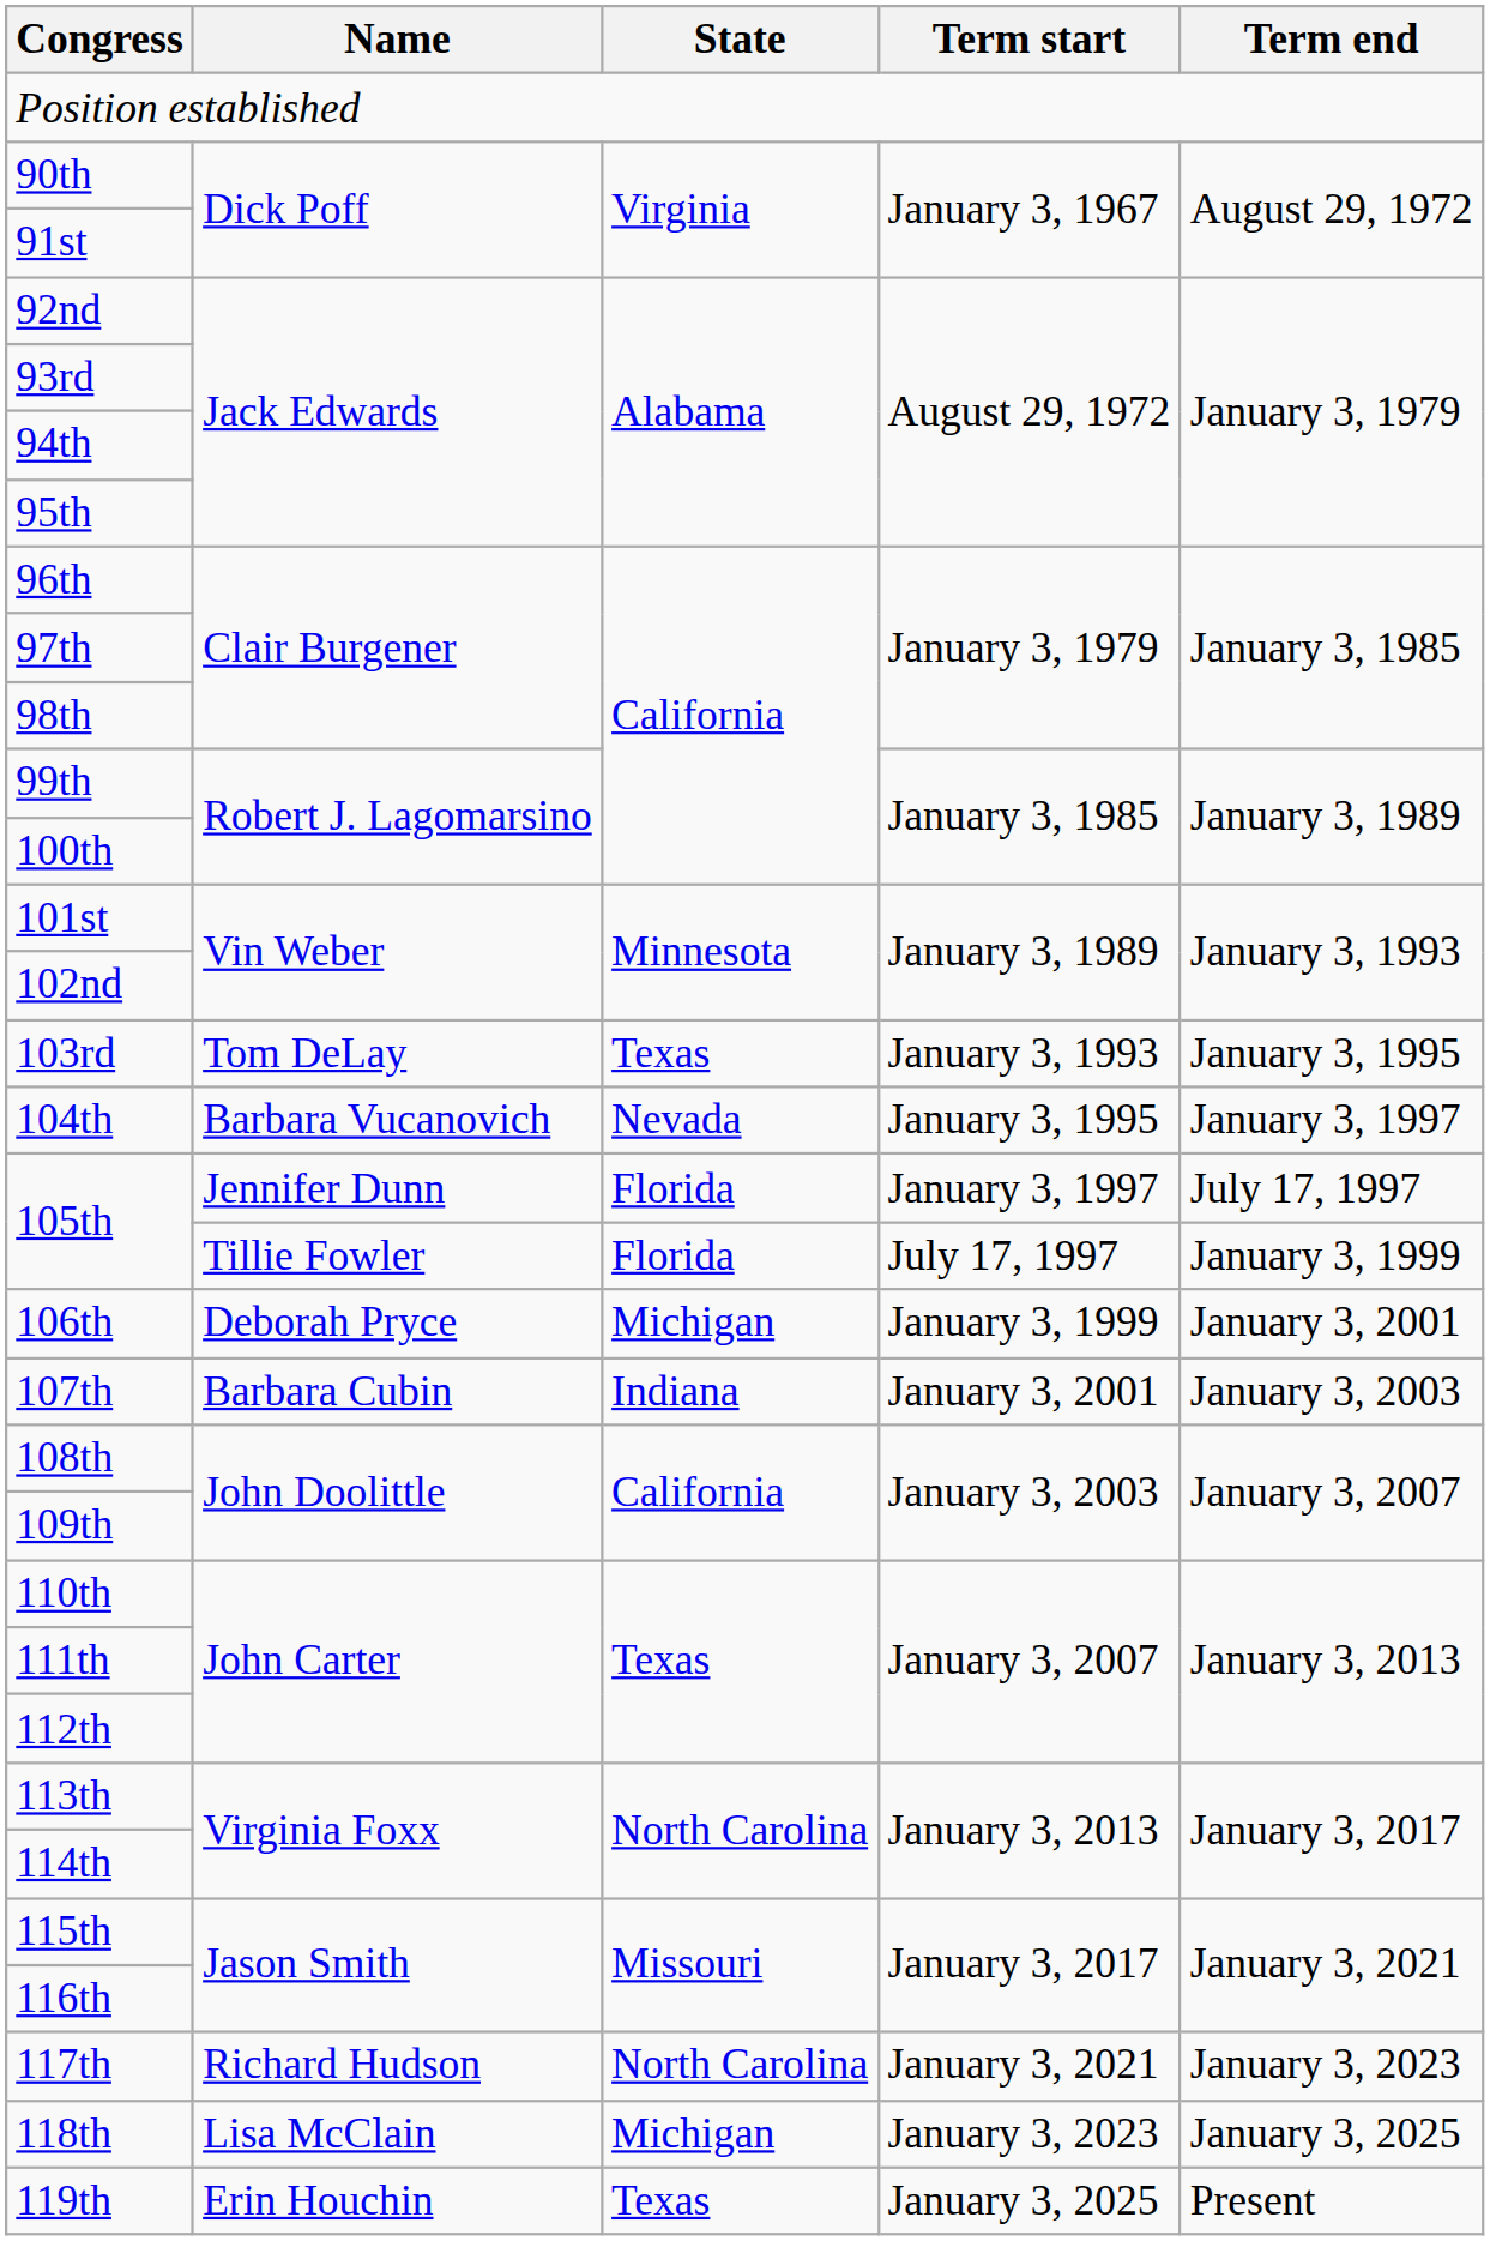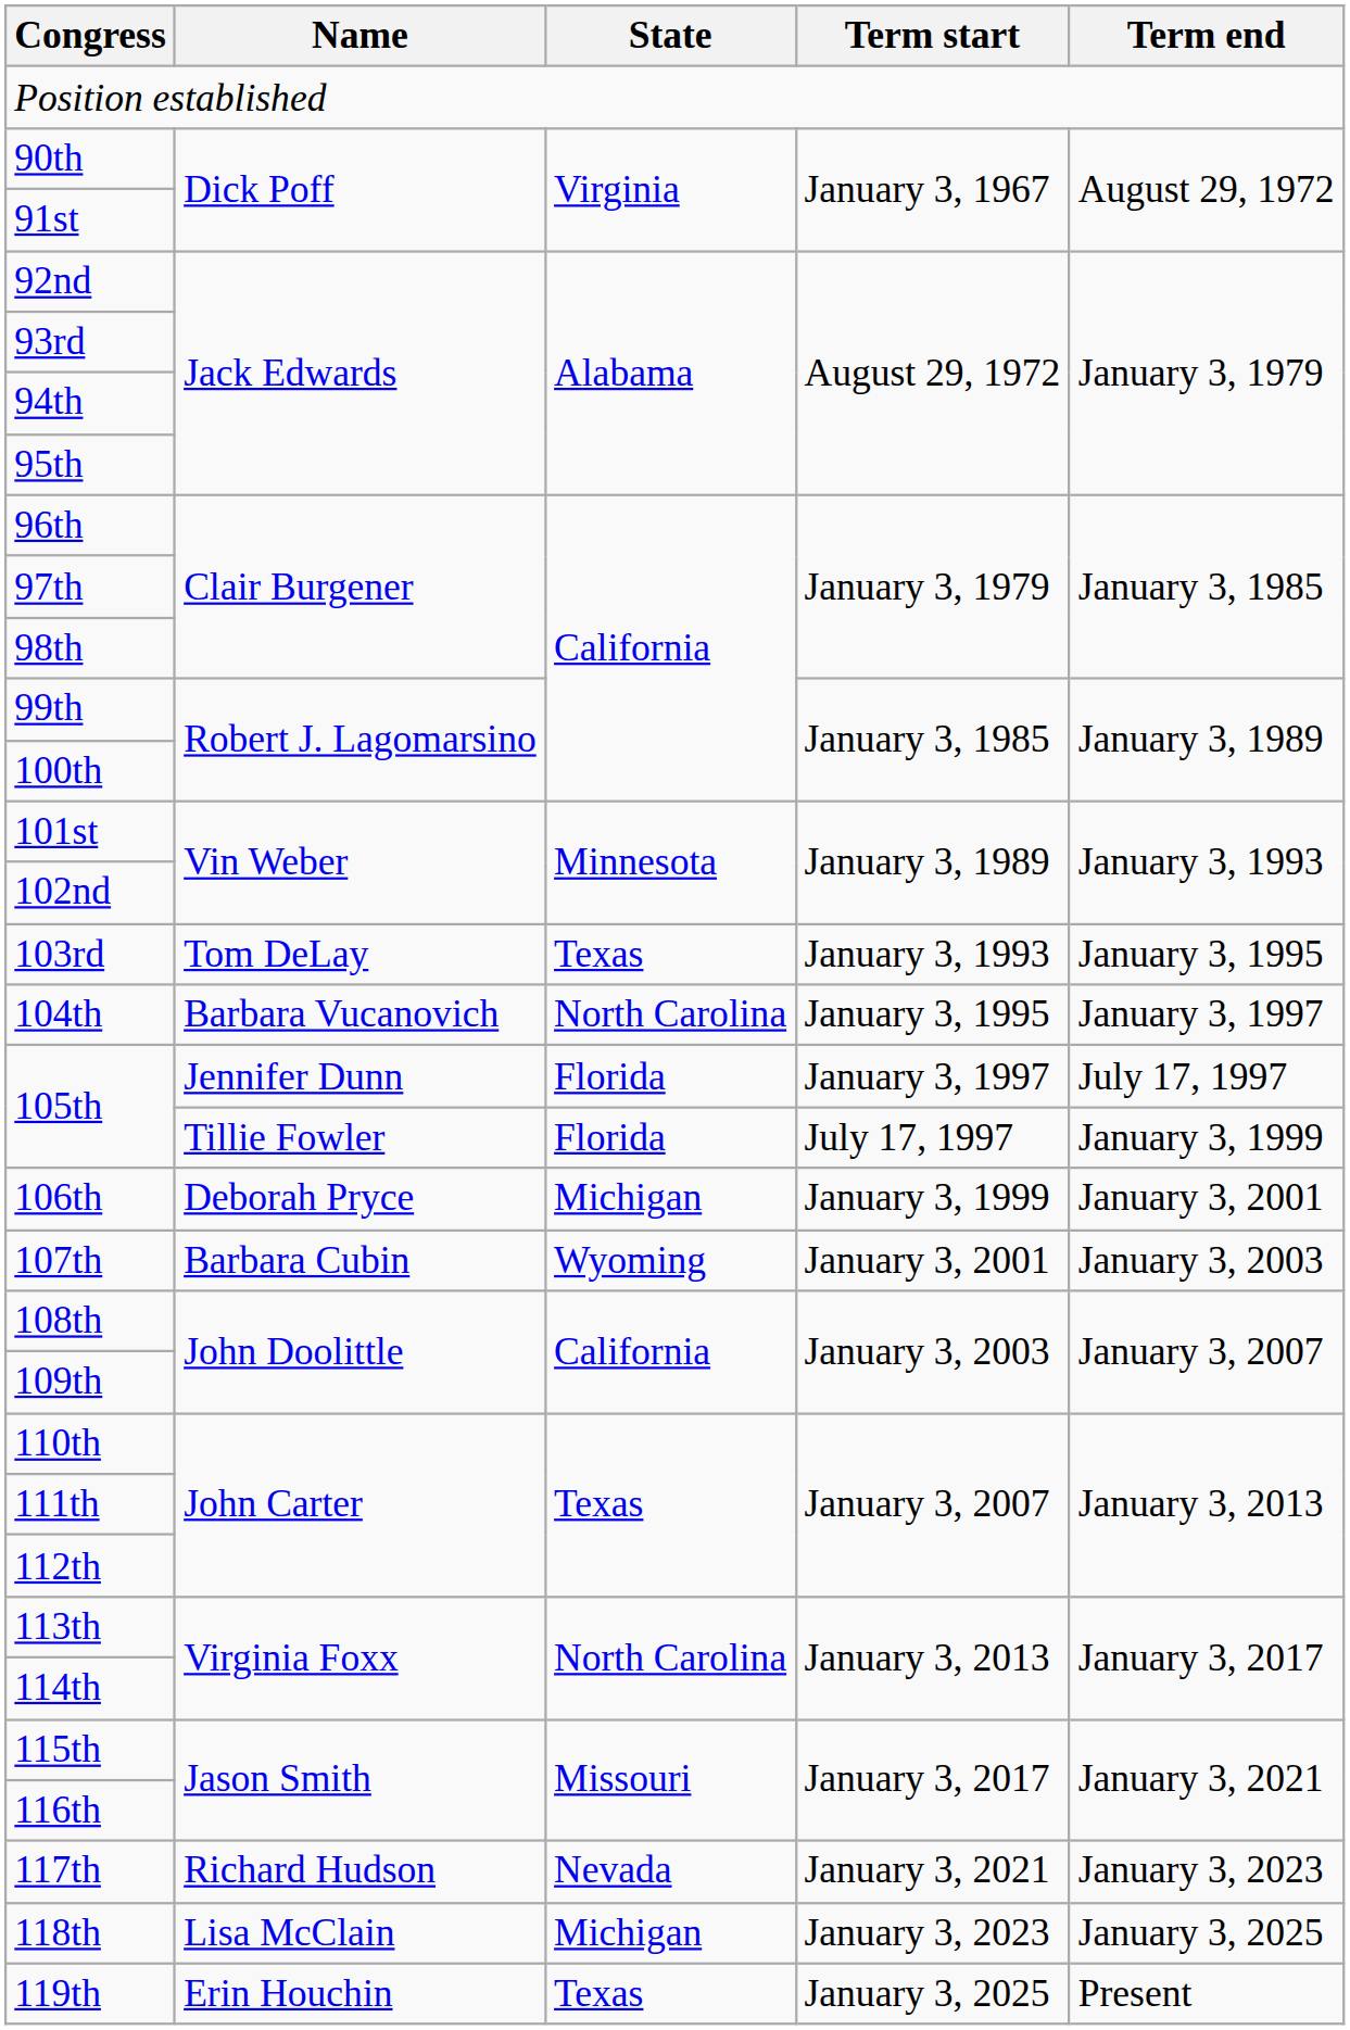 <table class="wikitable">
 <tr>
 <th>Congress</th>
 <th>Name</th>
 <th>State</th>
 <th>Term start</th>
 <th>Term end</th>
 </tr>
 <tr>
 <td colspan="5"><em>Position established</em></td>
 </tr>
 <tr>
 <td><a href='#'>90th</a></td>
 <td rowspan="3"><a href='#'>Dick Poff</a></td>
 <td rowspan="3"><a href='#'>Virginia</a></td>
 <td rowspan="3">January 3, 1967</td>
 <td rowspan="3">August 29, 1972</td>
 </tr>
 <tr>
 <td><a href='#'>91st</a></td>
 </tr>
 <tr>
 <td rowspan="2"><a href='#'>92nd</a></td>
 </tr>
 <tr>
 <td rowspan="4"><a href='#'>Jack Edwards</a></td>
 <td rowspan="4"><a href='#'>Alabama</a></td>
 <td rowspan="4">August 29, 1972</td>
 <td rowspan="4">January 3, 1979</td>
 </tr>
 <tr>
 <td><a href='#'>93rd</a></td>
 </tr>
 <tr>
 <td><a href='#'>94th</a></td>
 </tr>
 <tr>
 <td><a href='#'>95th</a></td>
 </tr>
 <tr>
 <td><a href='#'>96th</a></td>
 <td rowspan="3"><a href='#'>Clair Burgener</a></td>
 <td rowspan="5"><a href='#'>California</a></td>
 <td rowspan="3">January 3, 1979</td>
 <td rowspan="3">January 3, 1985</td>
 </tr>
 <tr>
 <td><a href='#'>97th</a></td>
 </tr>
 <tr>
 <td><a href='#'>98th</a></td>
 </tr>
 <tr>
 <td><a href='#'>99th</a></td>
 <td rowspan="2"><a href='#'>Robert J. Lagomarsino</a></td>
 <td rowspan="2">January 3, 1985</td>
 <td rowspan="2">January 3, 1989</td>
 </tr>
 <tr>
 <td><a href='#'>100th</a></td>
 </tr>
 <tr>
 <td><a href='#'>101st</a></td>
 <td rowspan="2"><a href='#'>Vin Weber</a></td>
 <td rowspan="2"><a href='#'>Minnesota</a></td>
 <td rowspan="2">January 3, 1989</td>
 <td rowspan="2">January 3, 1993</td>
 </tr>
 <tr>
 <td><a href='#'>102nd</a></td>
 </tr>
 <tr>
 <td><a href='#'>103rd</a></td>
 <td><a href='#'>Tom DeLay</a></td>
 <td><a href='#'>Texas</a></td>
 <td>January 3, 1993</td>
 <td>January 3, 1995</td>
 </tr>
 <tr>
 <td><a href='#'>104th</a></td>
 <td><a href='#'>Barbara Vucanovich</a></td>
-<td><a href='#'>Nevada</a></td>
+<td><a href='#'>North Carolina</a></td>
 <td>January 3, 1995</td>
 <td>January 3, 1997</td>
 </tr>
 <tr>
 <td rowspan="2"><a href='#'>105th</a></td>
 <td><a href='#'>Jennifer Dunn</a></td>
 <td><a href='#'>Florida</a></td>
 <td>January 3, 1997</td>
 <td>July 17, 1997</td>
 </tr>
 <tr>
 <td><a href='#'>Tillie Fowler</a></td>
 <td><a href='#'>Florida</a></td>
 <td>July 17, 1997</td>
 <td>January 3, 1999</td>
 </tr>
 <tr>
 <td><a href='#'>106th</a></td>
 <td><a href='#'>Deborah Pryce</a></td>
 <td><a href='#'>Michigan</a></td>
 <td>January 3, 1999</td>
 <td>January 3, 2001</td>
 </tr>
 <tr>
 <td><a href='#'>107th</a></td>
 <td><a href='#'>Barbara Cubin</a></td>
-<td><a href='#'>Indiana</a></td>
+<td><a href='#'>Wyoming</a></td>
 <td>January 3, 2001</td>
 <td>January 3, 2003</td>
 </tr>
 <tr>
 <td><a href='#'>108th</a></td>
 <td rowspan="2"><a href='#'>John Doolittle</a></td>
 <td rowspan="2"><a href='#'>California</a></td>
 <td rowspan="2">January 3, 2003</td>
 <td rowspan="2">January 3, 2007</td>
 </tr>
 <tr>
 <td><a href='#'>109th</a></td>
 </tr>
 <tr>
 <td><a href='#'>110th</a></td>
 <td rowspan="3"><a href='#'>John Carter</a></td>
 <td rowspan="3"><a href='#'>Texas</a></td>
 <td rowspan="3">January 3, 2007</td>
 <td rowspan="3">January 3, 2013</td>
 </tr>
 <tr>
 <td><a href='#'>111th</a></td>
 </tr>
 <tr>
 <td><a href='#'>112th</a></td>
 </tr>
 <tr>
 <td><a href='#'>113th</a></td>
 <td rowspan="2"><a href='#'>Virginia Foxx</a></td>
 <td rowspan="2"><a href='#'>North Carolina</a></td>
 <td rowspan="2">January 3, 2013</td>
 <td rowspan="2">January 3, 2017</td>
 </tr>
 <tr>
 <td><a href='#'>114th</a></td>
 </tr>
 <tr>
 <td><a href='#'>115th</a></td>
 <td rowspan="2"><a href='#'>Jason Smith</a></td>
 <td rowspan="2"><a href='#'>Missouri</a></td>
 <td rowspan="2">January 3, 2017</td>
 <td rowspan="2">January 3, 2021</td>
 </tr>
 <tr>
 <td><a href='#'>116th</a></td>
 </tr>
 <tr>
 <td><a href='#'>117th</a></td>
 <td><a href='#'>Richard Hudson</a></td>
-<td><a href='#'>North Carolina</a></td>
+<td><a href='#'>Nevada</a></td>
 <td>January 3, 2021</td>
 <td>January 3, 2023</td>
 </tr>
 <tr>
 <td><a href='#'>118th</a></td>
 <td><a href='#'>Lisa McClain</a></td>
 <td><a href='#'>Michigan</a></td>
 <td>January 3, 2023</td>
 <td>January 3, 2025</td>
 </tr>
 <tr>
 <td><a href='#'>119th</a></td>
 <td><a href='#'>Erin Houchin</a></td>
 <td><a href='#'>Texas</a></td>
 <td>January 3, 2025</td>
 <td>Present</td>
 </tr>
 </table>
